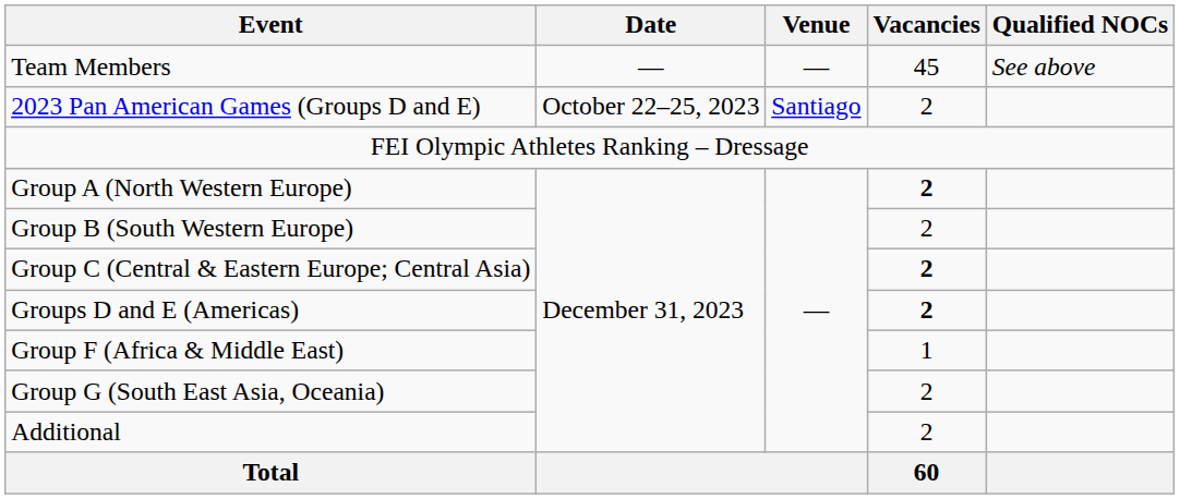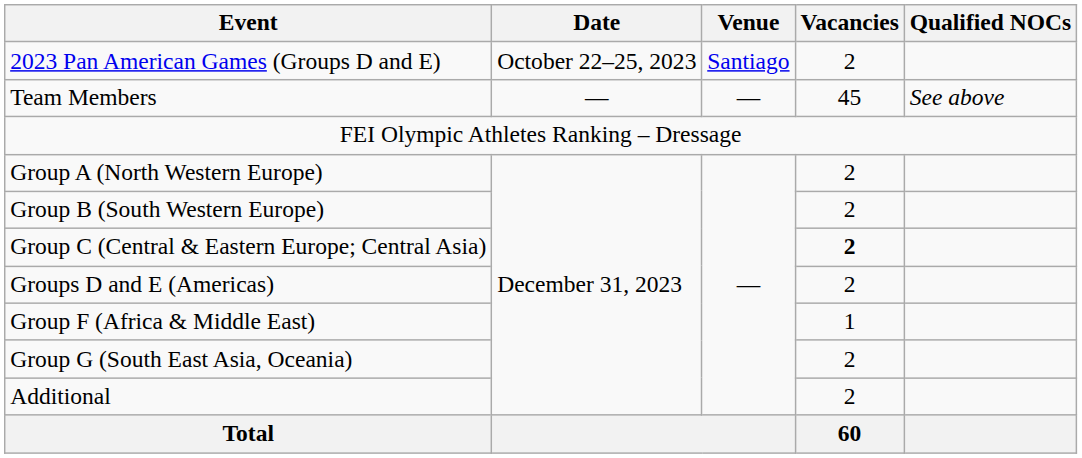 <table class="wikitable">
 <tr>
 <th scope="col">Event</th>
 <th>Date</th>
 <th>Venue</th>
 <th>Vacancies</th>
 <th>Qualified NOCs</th>
 </tr>
 <tr>
+<td><a href='#'>2023 Pan American Games</a> (Groups D and E)</td>
+<td>October 22–25, 2023</td>
+<td> <a href='#'>Santiago</a></td>
+<td align="center">2</td>
+<td><br></td>
+</tr>
+<tr>
 <td>Team Members</td>
 <td align=center>—</td>
 <td align=center>—</td>
 <td align="center">45</td>
 <td><em>See above</em></td>
-</tr>
-<tr>
-<td><a href='#'>2023 Pan American Games</a> (Groups D and E)</td>
-<td>October 22–25, 2023</td>
-<td> <a href='#'>Santiago</a></td>
-<td align="center">2</td>
-<td><br></td>
 </tr>
 <tr>
 <td align="center" colspan="5">FEI Olympic Athletes Ranking – Dressage</td>
 </tr>
 <tr>
 <td>Group A (North Western Europe)</td>
 <td rowspan=7>December 31, 2023</td>
 <td align=center rowspan=7>—</td>
-<td align="center"><strong>2</strong></td>
+<td align="center">2</td>
 <td><br></td>
 </tr>
 <tr>
 <td>Group B (South Western Europe)</td>
 <td align="center">2</td>
 <td><br></td>
 </tr>
 <tr>
 <td>Group C (Central & Eastern Europe; Central Asia)</td>
 <td align="center"><strong>2</strong></td>
 <td><br></td>
 </tr>
 <tr>
 <td>Groups D and E (Americas)</td>
-<td align="center"><strong>2</strong></td>
+<td align="center">2</td>
 <td><br></td>
 </tr>
 <tr>
 <td>Group F (Africa & Middle East)</td>
 <td align="center">1</td>
 <td><br><s></s></td>
 </tr>
 <tr>
 <td>Group G (South East Asia, Oceania)</td>
 <td align="center">2</td>
 <td><br></td>
 </tr>
 <tr>
 <td>Additional</td>
 <td align="center">2</td>
 <td><br></td>
 </tr>
 <tr>
 <th>Total</th>
 <th colspan="2"></th>
 <th>60</th>
 <th></th>
 </tr>
 </table>
